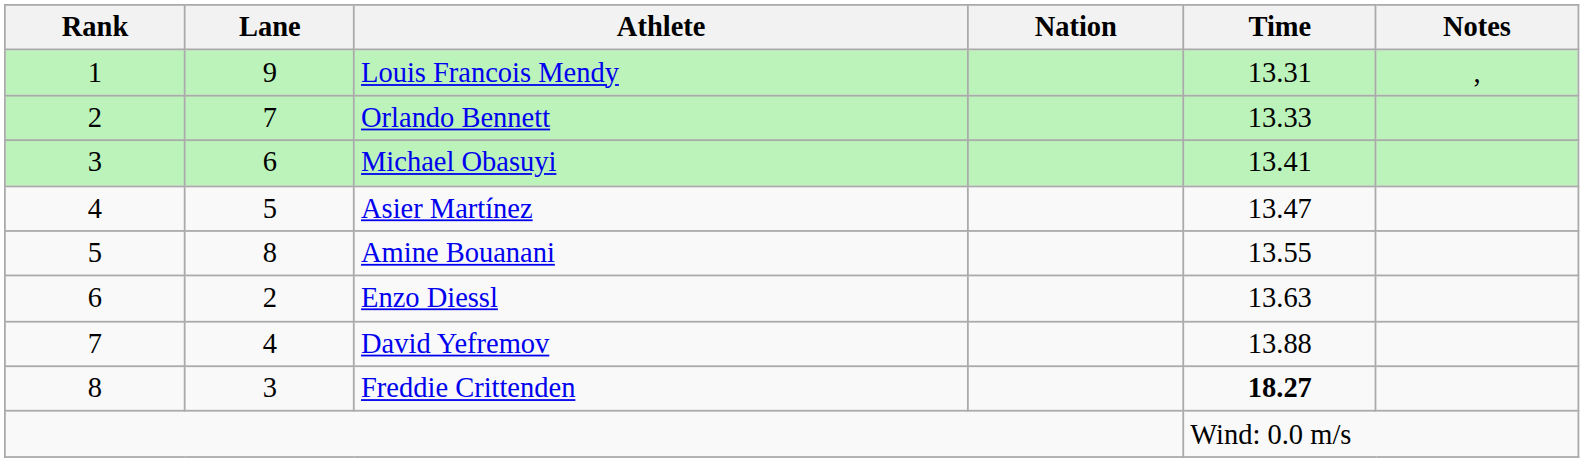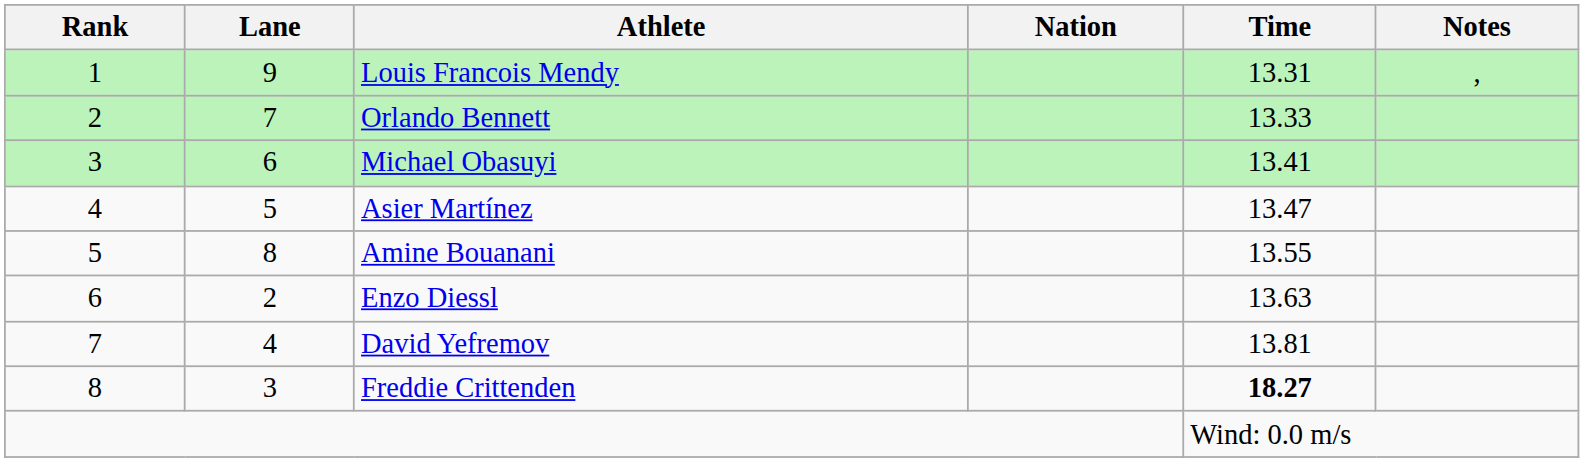 <table class="wikitable sortable" style="text-align:center;width: 70%;">
 <tr>
 <th>Rank</th>
 <th>Lane</th>
 <th>Athlete</th>
 <th>Nation</th>
 <th>Time</th>
 <th>Notes</th>
 </tr>
 <tr bgcolor="#bbf3bb">
 <td>1</td>
 <td>9</td>
 <td align=left><a href='#'>Louis Francois Mendy</a></td>
 <td align=left></td>
 <td>13.31</td>
 <td>, </td>
 </tr>
 <tr bgcolor="#bbf3bb">
 <td>2</td>
 <td>7</td>
 <td align=left><a href='#'>Orlando Bennett</a></td>
 <td align=left></td>
 <td>13.33</td>
 <td></td>
 </tr>
 <tr bgcolor="#bbf3bb">
 <td>3</td>
 <td>6</td>
 <td align=left><a href='#'>Michael Obasuyi</a></td>
 <td align=left></td>
 <td>13.41</td>
 <td></td>
 </tr>
 <tr>
 <td>4</td>
 <td>5</td>
 <td align=left><a href='#'>Asier Martínez</a></td>
 <td align=left></td>
 <td>13.47</td>
 <td></td>
 </tr>
 <tr>
 <td>5</td>
 <td>8</td>
 <td align=left><a href='#'>Amine Bouanani</a></td>
 <td align=left></td>
 <td>13.55</td>
 <td></td>
 </tr>
 <tr>
 <td>6</td>
 <td>2</td>
 <td align=left><a href='#'>Enzo Diessl</a></td>
 <td align=left></td>
 <td>13.63</td>
 <td></td>
 </tr>
 <tr>
 <td>7</td>
 <td>4</td>
 <td align=left><a href='#'>David Yefremov</a></td>
 <td align=left></td>
-<td>13.88</td>
+<td>13.81</td>
 <td></td>
 </tr>
 <tr>
 <td>8</td>
 <td>3</td>
 <td align=left><a href='#'>Freddie Crittenden</a></td>
 <td align=left></td>
 <td><strong>18.27</strong></td>
 <td></td>
 </tr>
 <tr class="sortbottom">
 <td colspan="4"></td>
 <td colspan="2" style="text-align:left;">Wind: 0.0 m/s</td>
 </tr>
 </table>
